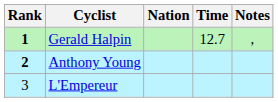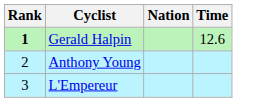 <table class="wikitable sortable" style="text-align:center">
 <tr>
 <th>Rank</th>
 <th>Cyclist</th>
 <th>Nation</th>
 <th>Time</th>
-<th>Notes</th>
 </tr>
 <tr bgcolor=bbf3bb>
 <td><strong>1</strong></td>
 <td align=left><a href='#'>Gerald Halpin</a></td>
 <td align=left></td>
-<td>12.7</td>
-<td>, </td>
+<td>12.6</td>
 </tr>
 <tr bgcolor=bbf3ff>
-<td><strong>2</strong></td>
+<td>2</td>
 <td align=left><a href='#'>Anthony Young</a></td>
 <td align=left></td>
-<td></td>
 <td></td>
 </tr>
 <tr bgcolor=bbf3ff>
 <td>3</td>
 <td align=left><a href='#'>L'Empereur</a></td>
 <td align=left></td>
 <td></td>
-<td></td>
 </tr>
 </table>
